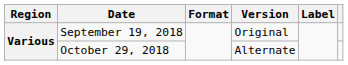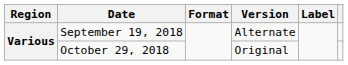 <table class="wikitable plainrowheaders">
 <tr>
 <th scope="col">Region</th>
 <th scope="col">Date</th>
 <th scope="col">Format</th>
 <th scope="col">Version</th>
 <th scope="col">Label</th>
 <th scope="col"></th>
 </tr>
 <tr>
 <th scope="row" rowspan="2">Various</th>
 <td>September 19, 2018</td>
 <td rowspan="2"></td>
-<td>Original</td>
+<td>Alternate</td>
 <td rowspan="2"></td>
 <td></td>
 </tr>
 <tr>
 <td>October 29, 2018</td>
-<td>Alternate</td>
+<td>Original</td>
 <td></td>
 </tr>
 </table>
